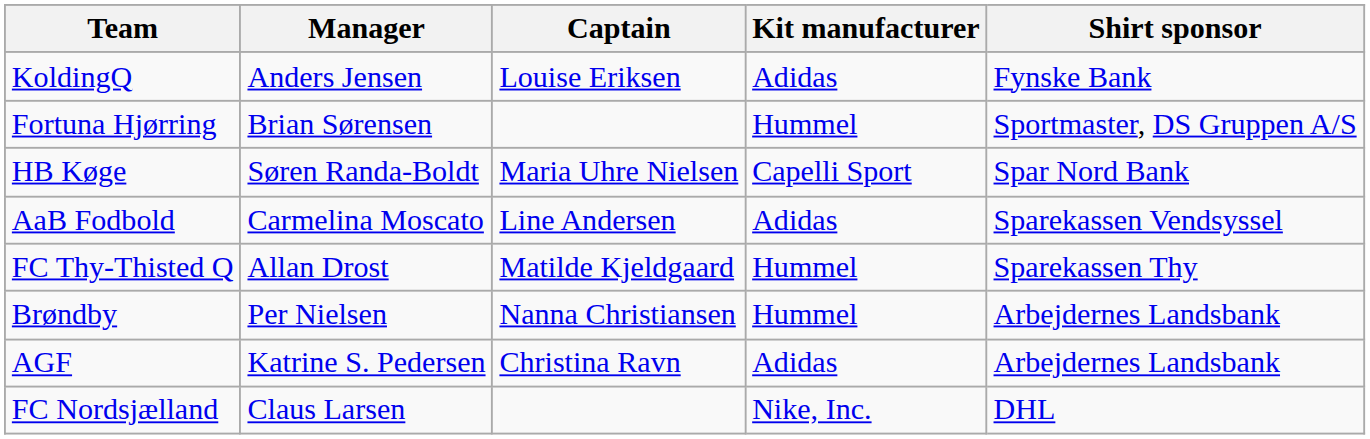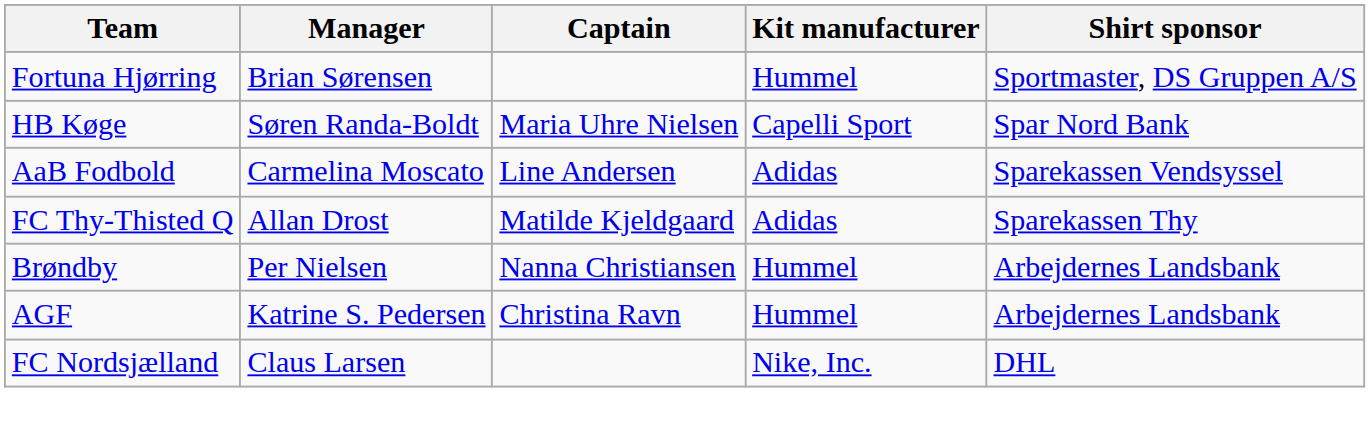 <table class="wikitable sortable" style="text-align:left;">
 <tr>
 <th>Team</th>
 <th>Manager</th>
 <th>Captain</th>
 <th>Kit manufacturer</th>
 <th>Shirt sponsor</th>
-</tr>
-<tr>
-<td><a href='#'>KoldingQ</a></td>
-<td> <a href='#'>Anders Jensen</a></td>
-<td> <a href='#'>Louise Eriksen</a></td>
-<td><a href='#'>Adidas</a></td>
-<td><a href='#'>Fynske Bank</a></td>
 </tr>
 <tr>
 <td><a href='#'>Fortuna Hjørring</a></td>
 <td> <a href='#'>Brian Sørensen</a></td>
 <td></td>
 <td><a href='#'>Hummel</a></td>
 <td><a href='#'>Sportmaster</a>, <a href='#'>DS Gruppen A/S</a></td>
 </tr>
 <tr>
 <td><a href='#'>HB Køge</a></td>
 <td> <a href='#'>Søren Randa-Boldt</a></td>
 <td> <a href='#'>Maria Uhre Nielsen</a></td>
 <td><a href='#'>Capelli Sport</a></td>
 <td><a href='#'>Spar Nord Bank</a></td>
 </tr>
 <tr>
 <td><a href='#'>AaB Fodbold</a></td>
 <td> <a href='#'>Carmelina Moscato</a></td>
 <td> <a href='#'>Line Andersen</a></td>
 <td><a href='#'>Adidas</a></td>
 <td><a href='#'>Sparekassen Vendsyssel</a></td>
 </tr>
 <tr>
 <td><a href='#'>FC Thy-Thisted Q</a></td>
 <td> <a href='#'>Allan Drost</a></td>
 <td> <a href='#'>Matilde Kjeldgaard</a></td>
-<td><a href='#'>Hummel</a></td>
+<td><a href='#'>Adidas</a></td>
 <td><a href='#'>Sparekassen Thy</a></td>
 </tr>
 <tr>
 <td><a href='#'>Brøndby</a></td>
 <td> <a href='#'>Per Nielsen</a></td>
 <td> <a href='#'>Nanna Christiansen</a></td>
 <td><a href='#'>Hummel</a></td>
 <td><a href='#'>Arbejdernes Landsbank</a></td>
 </tr>
 <tr>
 <td><a href='#'>AGF</a></td>
 <td> <a href='#'>Katrine S. Pedersen</a></td>
 <td> <a href='#'>Christina Ravn</a></td>
-<td><a href='#'>Adidas</a></td>
+<td><a href='#'>Hummel</a></td>
 <td><a href='#'>Arbejdernes Landsbank</a></td>
 </tr>
 <tr>
 <td><a href='#'>FC Nordsjælland</a></td>
 <td> <a href='#'>Claus Larsen</a></td>
 <td></td>
 <td><a href='#'>Nike, Inc.</a></td>
 <td><a href='#'>DHL</a></td>
 </tr>
 </table>
